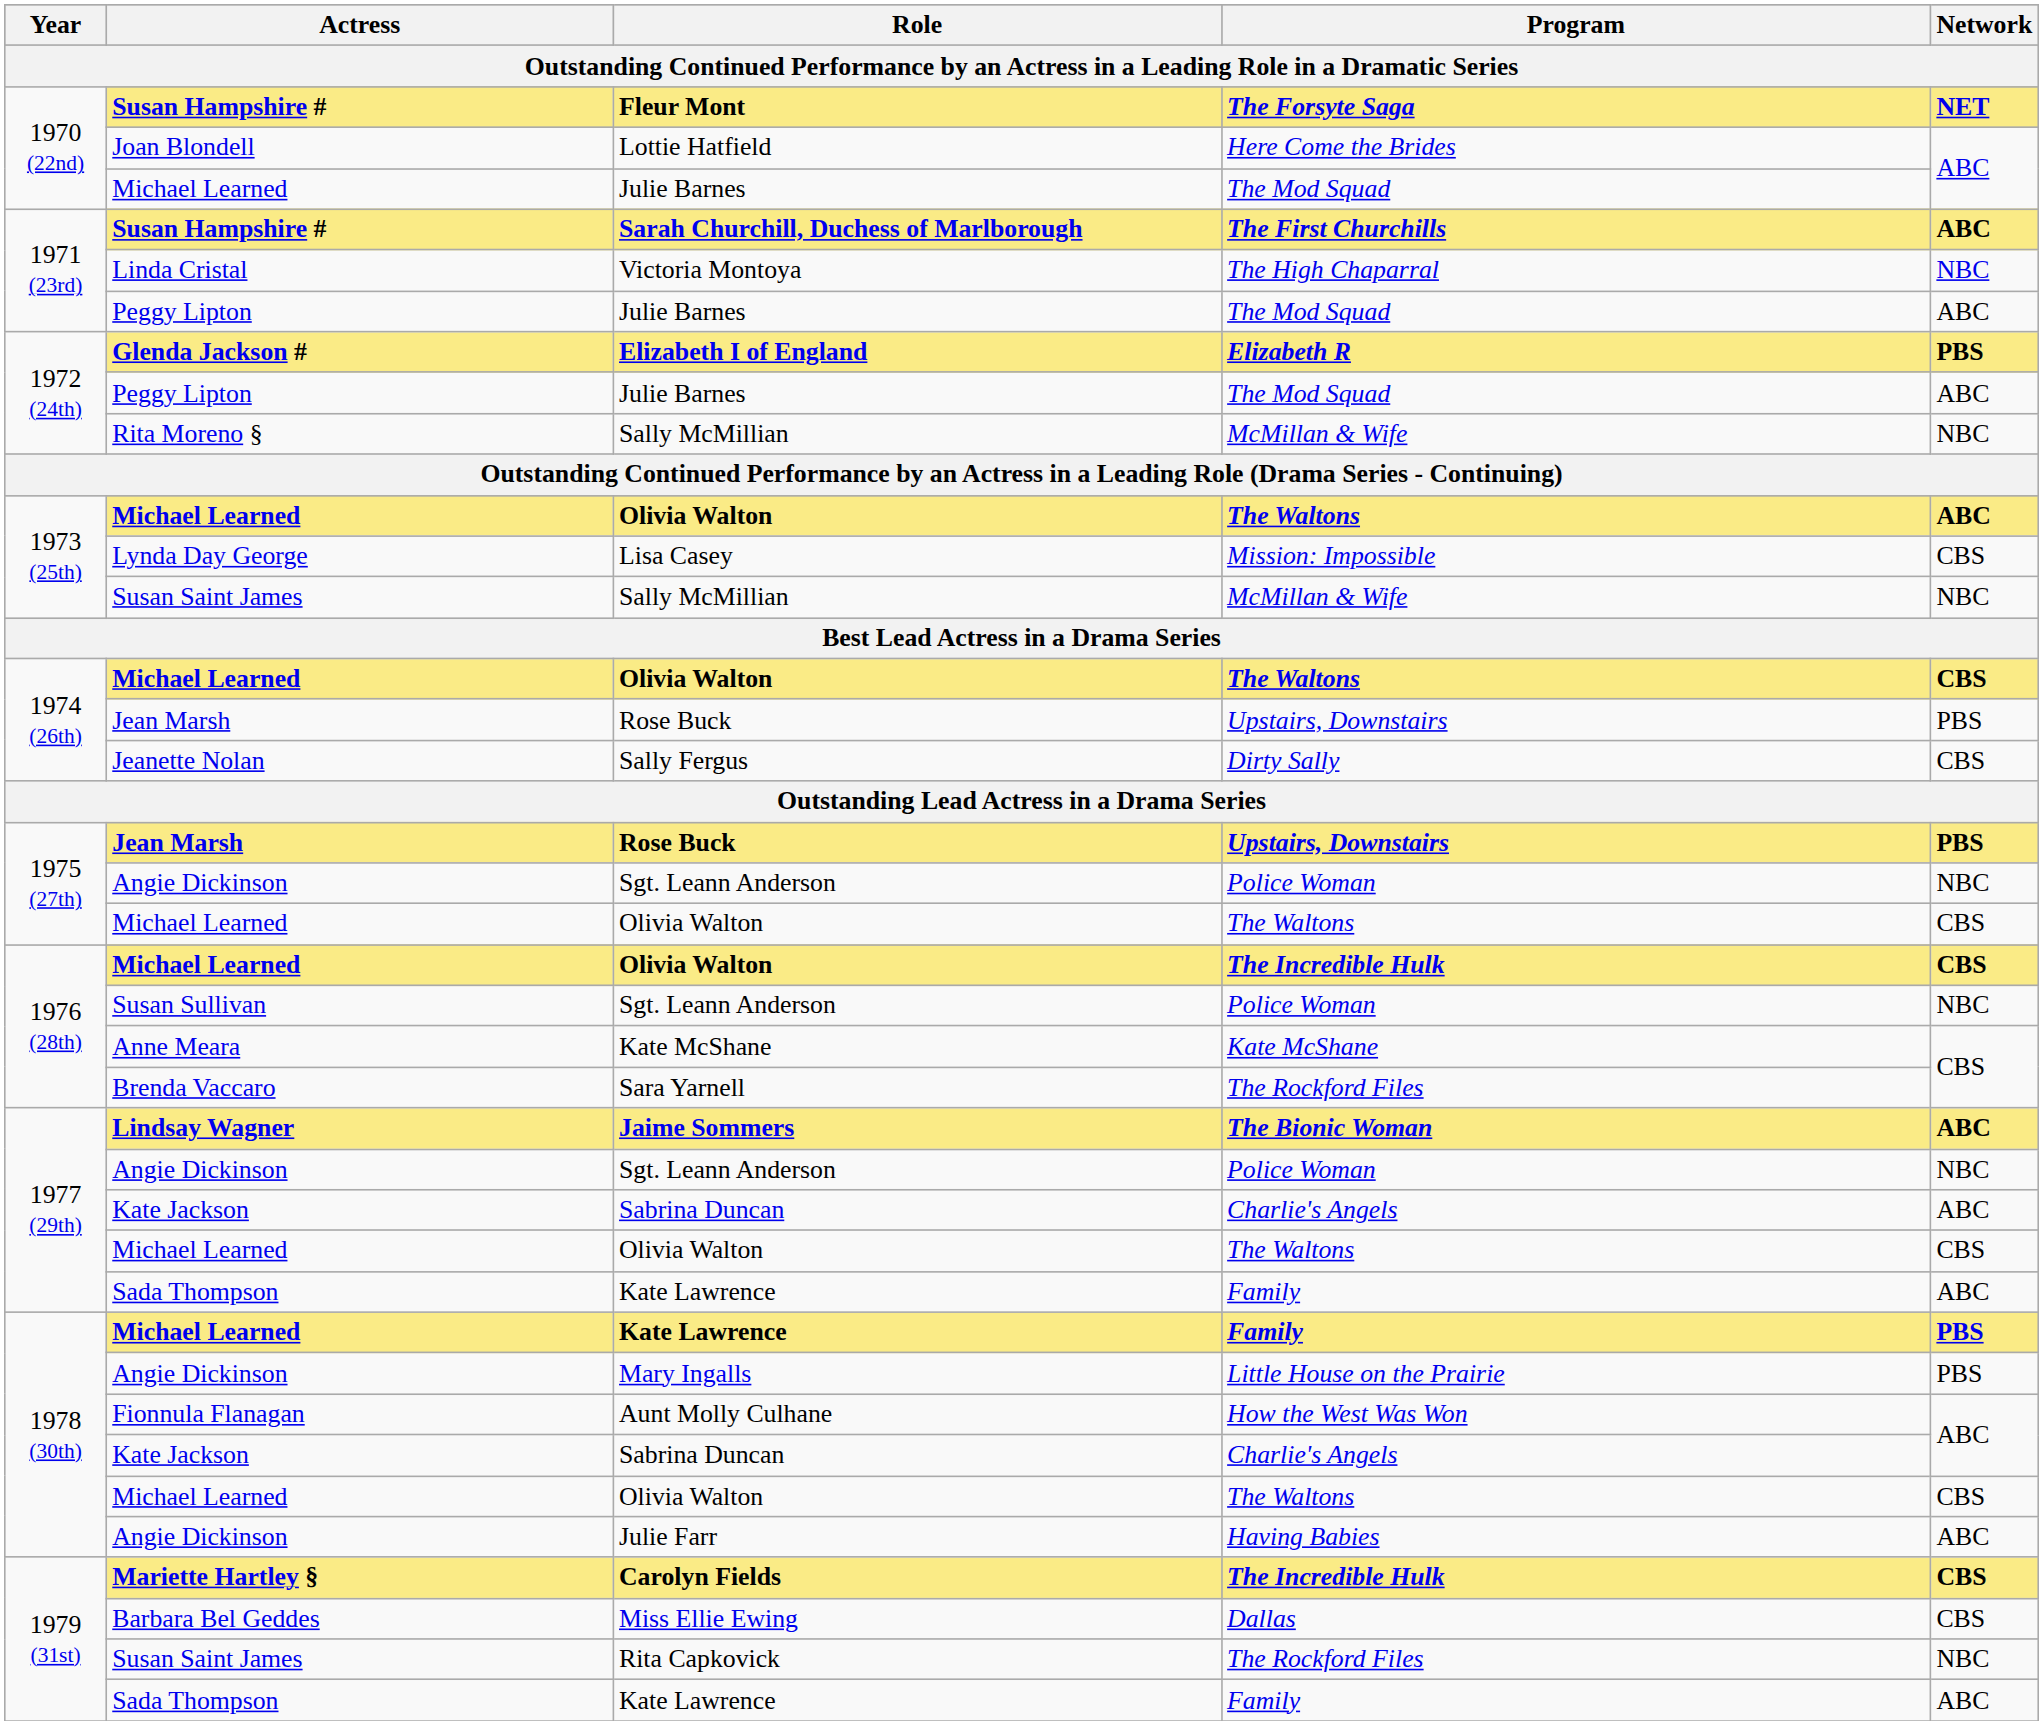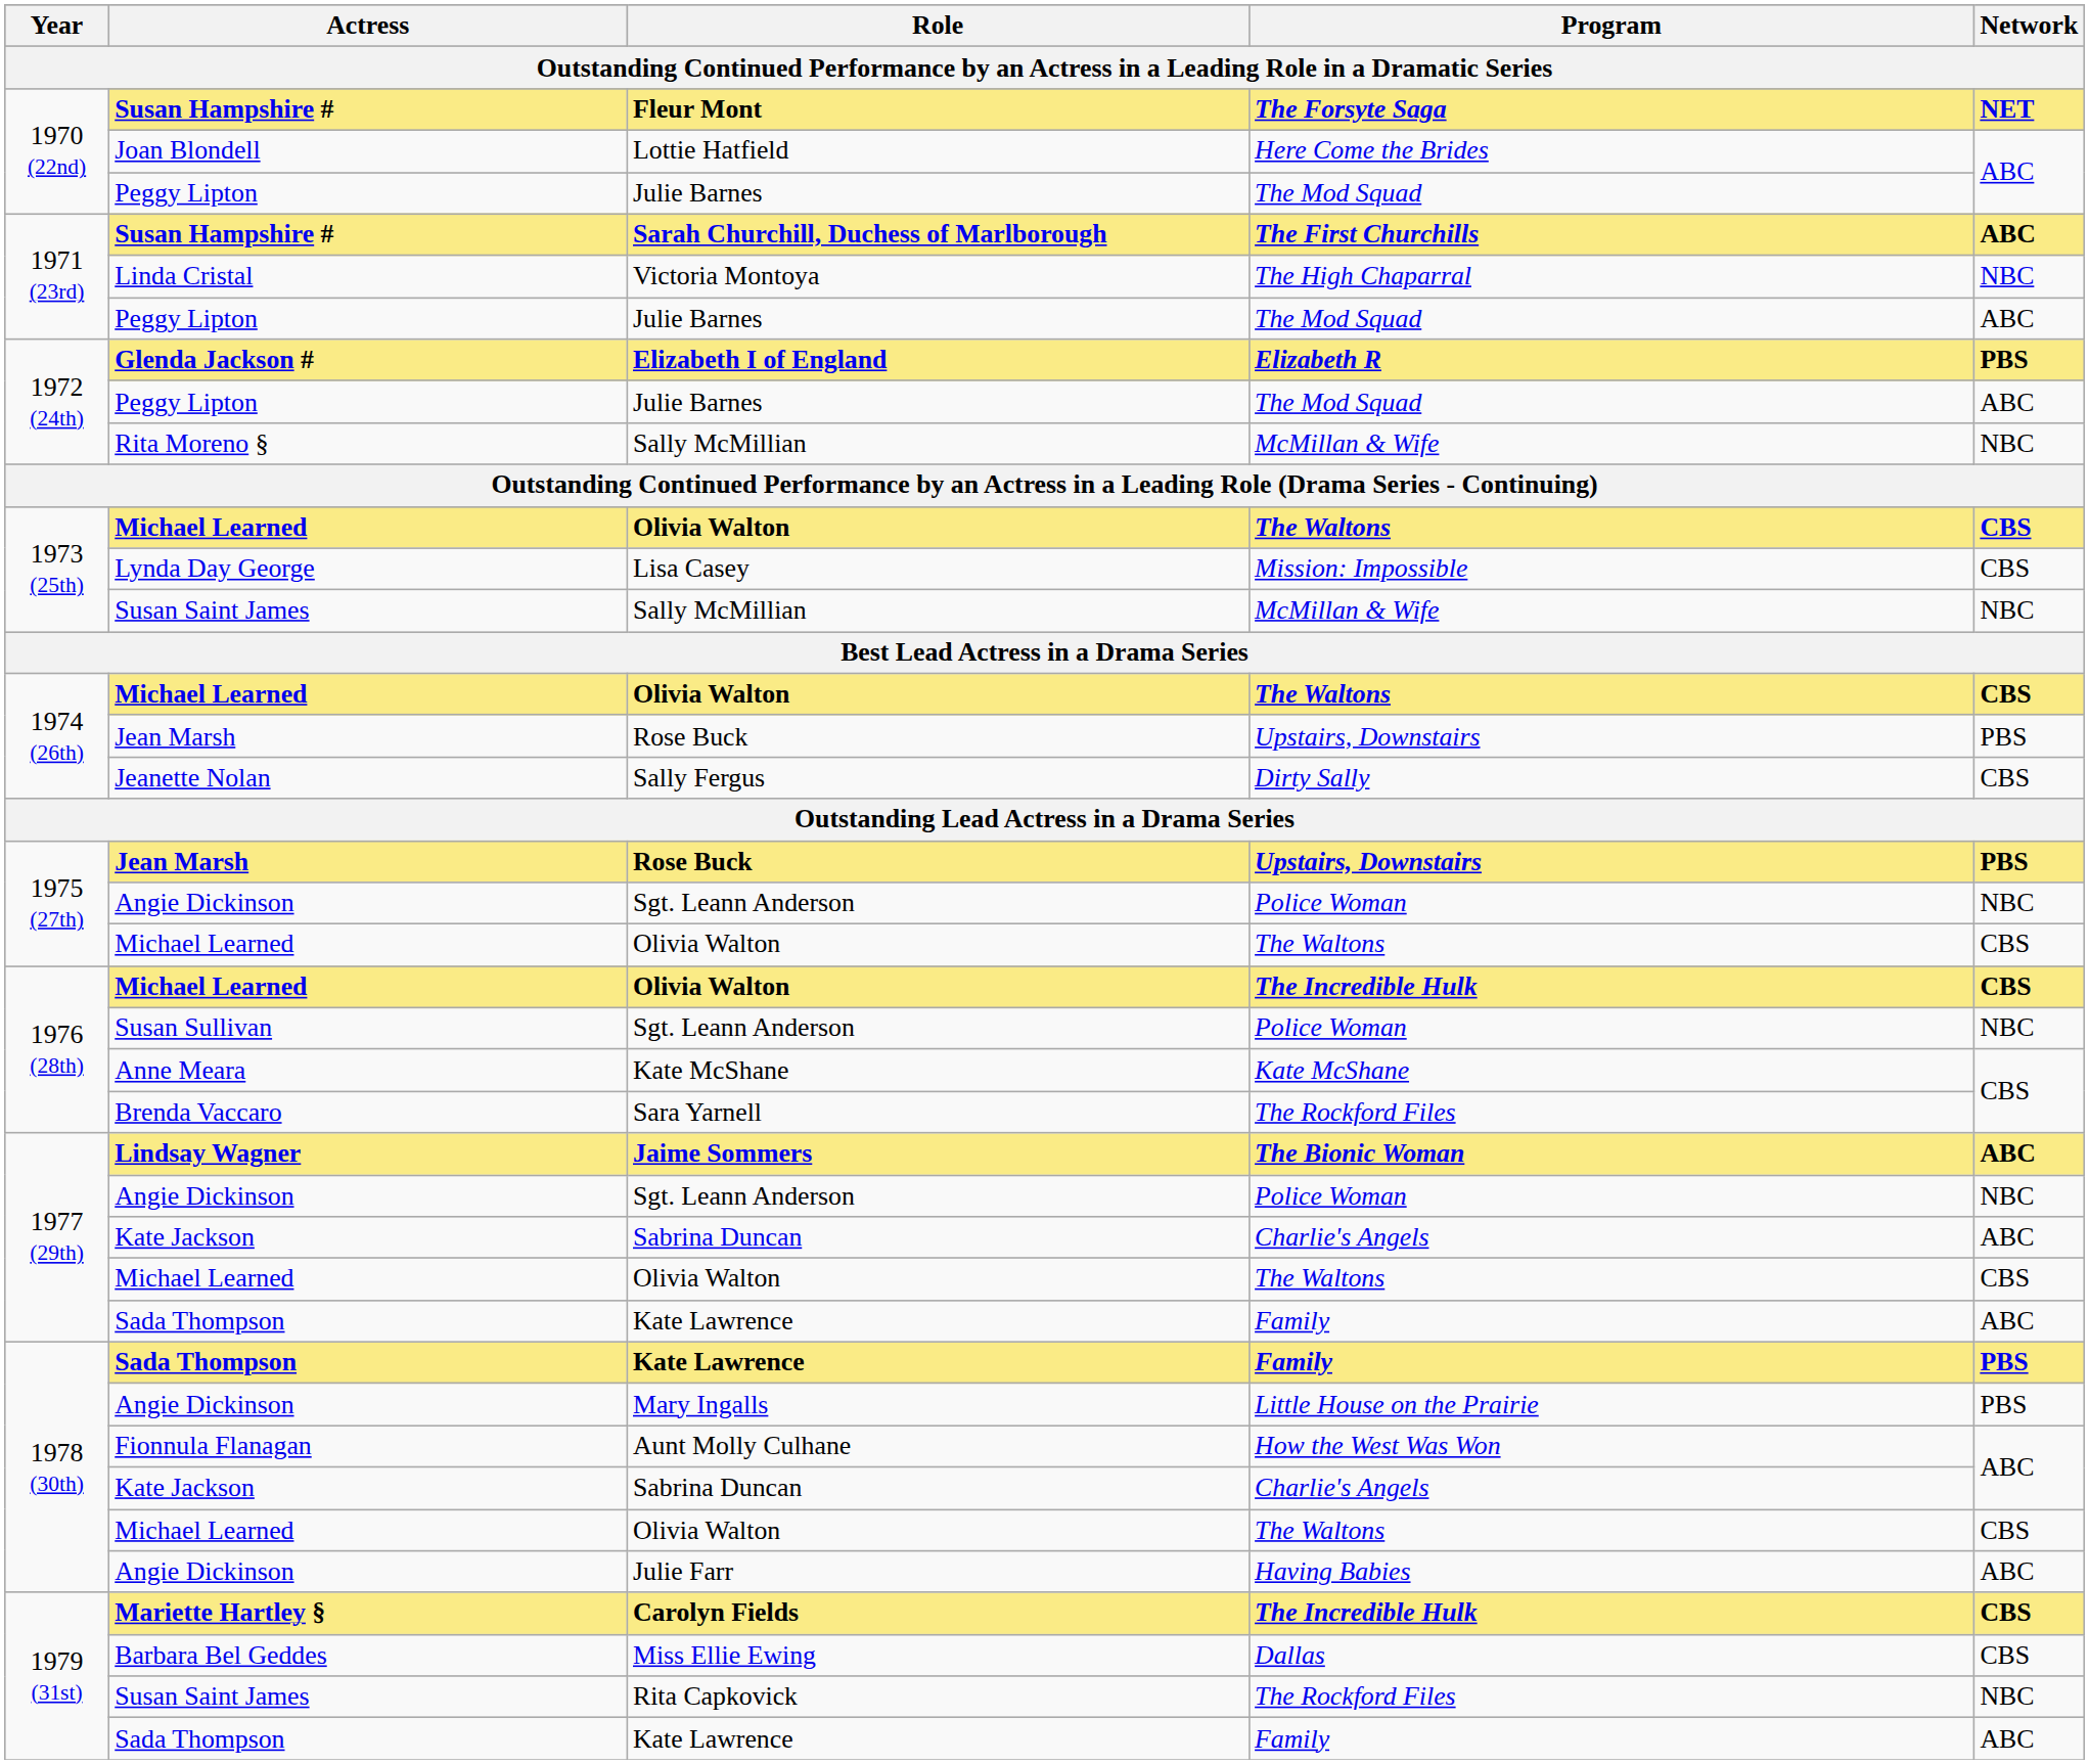 <table class="wikitable" style="width:100%; text-align: left;">
 <tr style="background:#bebebe;">
 <th style="width:5%;">Year</th>
 <th style="width:25%;">Actress</th>
 <th style="width:30%;">Role</th>
 <th style="width:35%;">Program</th>
 <th style="width:5%;">Network</th>
 </tr>
 <tr>
 <th colspan="5">Outstanding Continued Performance by an Actress in a Leading Role in a Dramatic Series</th>
 </tr>
 <tr>
 <td rowspan="3" style="text-align:center">1970<br><small><a href='#'>(22nd)</a></small><br></td>
 <td style="background:#FAEB86"><strong><a href='#'>Susan Hampshire</a> #</strong></td>
 <td style="background:#FAEB86"><strong>Fleur Mont</strong></td>
 <td style="background:#FAEB86"><strong><em><a href='#'>The Forsyte Saga</a></em></strong></td>
 <td style="background:#FAEB86"><strong><a href='#'>NET</a></strong></td>
 </tr>
 <tr>
 <td><a href='#'>Joan Blondell</a></td>
 <td>Lottie Hatfield</td>
 <td><em><a href='#'>Here Come the Brides</a></em></td>
 <td rowspan="2"><a href='#'>ABC</a></td>
 </tr>
 <tr>
-<td><a href='#'>Michael Learned</a></td>
+<td><a href='#'>Peggy Lipton</a></td>
 <td>Julie Barnes</td>
 <td><em><a href='#'>The Mod Squad</a></em></td>
 </tr>
 <tr>
 <td rowspan="3" style="text-align:center">1971<br><small><a href='#'>(23rd)</a></small><br></td>
 <td style="background:#FAEB86"><strong><a href='#'>Susan Hampshire</a> #</strong></td>
 <td style="background:#FAEB86"><strong><a href='#'>Sarah Churchill, Duchess of Marlborough</a></strong></td>
 <td style="background:#FAEB86"><strong><em><a href='#'>The First Churchills</a></em></strong></td>
 <td style="background:#FAEB86"><strong>ABC</strong></td>
 </tr>
 <tr>
 <td><a href='#'>Linda Cristal</a></td>
 <td>Victoria Montoya</td>
 <td><em><a href='#'>The High Chaparral</a></em></td>
 <td><a href='#'>NBC</a></td>
 </tr>
 <tr>
 <td><a href='#'>Peggy Lipton</a></td>
 <td>Julie Barnes</td>
 <td><em><a href='#'>The Mod Squad</a></em></td>
 <td>ABC</td>
 </tr>
 <tr>
 <td rowspan="3" style="text-align:center">1972<br><small><a href='#'>(24th)</a></small><br></td>
 <td style="background:#FAEB86"><strong><a href='#'>Glenda Jackson</a> #</strong></td>
 <td style="background:#FAEB86"><strong><a href='#'>Elizabeth I of England</a></strong></td>
 <td style="background:#FAEB86"><strong><em><a href='#'>Elizabeth R</a></em></strong></td>
 <td style="background:#FAEB86"><strong>PBS</strong></td>
 </tr>
 <tr>
 <td><a href='#'>Peggy Lipton</a></td>
 <td>Julie Barnes</td>
 <td><em><a href='#'>The Mod Squad</a></em></td>
 <td>ABC</td>
 </tr>
 <tr>
 <td><a href='#'>Rita Moreno</a> §</td>
 <td>Sally McMillian</td>
 <td><em><a href='#'>McMillan & Wife</a></em></td>
 <td>NBC</td>
 </tr>
 <tr>
 <th colspan="5">Outstanding Continued Performance by an Actress in a Leading Role (Drama Series - Continuing)</th>
 </tr>
 <tr>
 <td rowspan="3" style="text-align:center">1973<br><small><a href='#'>(25th)</a></small><br></td>
 <td style="background:#FAEB86"><strong><a href='#'>Michael Learned</a></strong></td>
 <td style="background:#FAEB86"><strong>Olivia Walton</strong></td>
 <td style="background:#FAEB86"><strong><em><a href='#'>The Waltons</a></em></strong></td>
-<td style="background:#FAEB86"><strong>ABC</strong></td>
+<td style="background:#FAEB86"><strong><a href='#'>CBS</a></strong></td>
 </tr>
 <tr>
 <td><a href='#'>Lynda Day George</a></td>
 <td>Lisa Casey</td>
 <td><em><a href='#'>Mission: Impossible</a></em></td>
 <td>CBS</td>
 </tr>
 <tr>
 <td><a href='#'>Susan Saint James</a></td>
 <td>Sally McMillian</td>
 <td><em><a href='#'>McMillan & Wife</a></em></td>
 <td>NBC</td>
 </tr>
 <tr>
 <th colspan="5">Best Lead Actress in a Drama Series</th>
 </tr>
 <tr>
 <td rowspan="3" style="text-align:center">1974<br><small><a href='#'>(26th)</a></small><br></td>
 <td style="background:#FAEB86"><strong><a href='#'>Michael Learned</a></strong></td>
 <td style="background:#FAEB86"><strong>Olivia Walton</strong></td>
 <td style="background:#FAEB86"><strong><em><a href='#'>The Waltons</a></em></strong></td>
 <td style="background:#FAEB86"><strong>CBS</strong></td>
 </tr>
 <tr>
 <td><a href='#'>Jean Marsh</a></td>
 <td>Rose Buck</td>
 <td><em><a href='#'>Upstairs, Downstairs</a></em></td>
 <td>PBS</td>
 </tr>
 <tr>
 <td><a href='#'>Jeanette Nolan</a></td>
 <td>Sally Fergus</td>
 <td><em><a href='#'>Dirty Sally</a></em></td>
 <td>CBS</td>
 </tr>
 <tr>
 <th colspan="5">Outstanding Lead Actress in a Drama Series</th>
 </tr>
 <tr>
 <td rowspan="3" style="text-align:center">1975<br><small><a href='#'>(27th)</a></small><br></td>
 <td style="background:#FAEB86"><strong><a href='#'>Jean Marsh</a></strong></td>
 <td style="background:#FAEB86"><strong>Rose Buck</strong></td>
 <td style="background:#FAEB86"><a href='#'><strong><em>Upstairs, Downstairs</em></strong></a></td>
 <td style="background:#FAEB86"><strong>PBS</strong></td>
 </tr>
 <tr>
 <td><a href='#'>Angie Dickinson</a></td>
 <td>Sgt. Leann Anderson</td>
 <td><em><a href='#'>Police Woman</a></em></td>
 <td>NBC</td>
 </tr>
 <tr>
 <td><a href='#'>Michael Learned</a></td>
 <td>Olivia Walton</td>
 <td><em><a href='#'>The Waltons</a></em></td>
 <td>CBS</td>
 </tr>
 <tr>
 <td rowspan="4" style="text-align:center">1976<br><small><a href='#'>(28th)</a></small><br></td>
 <td style="background:#FAEB86"><strong><a href='#'>Michael Learned</a></strong></td>
 <td style="background:#FAEB86"><strong>Olivia Walton</strong></td>
 <td style="background:#FAEB86"><strong><em><a href='#'>The Incredible Hulk</a></em></strong></td>
 <td style="background:#FAEB86"><strong>CBS</strong></td>
 </tr>
 <tr>
 <td><a href='#'>Susan Sullivan</a></td>
 <td>Sgt. Leann Anderson</td>
 <td><a href='#'><em>Police Woman</em></a></td>
 <td>NBC</td>
 </tr>
 <tr>
 <td><a href='#'>Anne Meara</a></td>
 <td>Kate McShane</td>
 <td><em><a href='#'>Kate McShane</a></em></td>
 <td rowspan="2">CBS</td>
 </tr>
 <tr>
 <td><a href='#'>Brenda Vaccaro</a></td>
 <td>Sara Yarnell</td>
 <td><em><a href='#'>The Rockford Files</a></em></td>
 </tr>
 <tr>
 <td rowspan="5" style="text-align:center">1977<br><small><a href='#'>(29th)</a></small><br></td>
 <td style="background:#FAEB86"><strong><a href='#'>Lindsay Wagner</a></strong></td>
 <td style="background:#FAEB86"><strong><a href='#'>Jaime Sommers</a></strong></td>
 <td style="background:#FAEB86"><strong><em><a href='#'>The Bionic Woman</a></em></strong></td>
 <td style="background:#FAEB86"><strong>ABC</strong></td>
 </tr>
 <tr>
 <td><a href='#'>Angie Dickinson</a></td>
 <td>Sgt. Leann Anderson</td>
 <td><a href='#'><em>Police Woman</em></a></td>
 <td>NBC</td>
 </tr>
 <tr>
 <td><a href='#'>Kate Jackson</a></td>
 <td><a href='#'>Sabrina Duncan</a></td>
 <td><em><a href='#'>Charlie's Angels</a></em></td>
 <td>ABC</td>
 </tr>
 <tr>
 <td><a href='#'>Michael Learned</a></td>
 <td>Olivia Walton</td>
 <td><em><a href='#'>The Waltons</a></em></td>
 <td>CBS</td>
 </tr>
 <tr>
 <td><a href='#'>Sada Thompson</a></td>
 <td>Kate Lawrence</td>
 <td><em><a href='#'>Family</a></em></td>
 <td>ABC</td>
 </tr>
 <tr>
 <td rowspan="6" style="text-align:center">1978<br><small><a href='#'>(30th)</a></small><br></td>
-<td style="background:#FAEB86"><strong><a href='#'>Michael Learned</a></strong></td>
+<td style="background:#FAEB86"><strong><a href='#'>Sada Thompson</a></strong></td>
 <td style="background:#FAEB86"><strong>Kate Lawrence</strong></td>
 <td style="background:#FAEB86"><a href='#'><strong><em>Family</em></strong></a></td>
 <td style="background:#FAEB86"><strong><a href='#'>PBS</a></strong></td>
 </tr>
 <tr>
 <td><a href='#'>Angie Dickinson</a></td>
 <td><a href='#'>Mary Ingalls</a></td>
 <td><em><a href='#'>Little House on the Prairie</a></em></td>
 <td>PBS</td>
 </tr>
 <tr>
 <td><a href='#'>Fionnula Flanagan</a></td>
 <td>Aunt Molly Culhane</td>
 <td><em><a href='#'>How the West Was Won</a></em></td>
 <td rowspan="2">ABC</td>
 </tr>
 <tr>
 <td><a href='#'>Kate Jackson</a></td>
 <td>Sabrina Duncan</td>
 <td><em><a href='#'>Charlie's Angels</a></em></td>
 </tr>
 <tr>
 <td><a href='#'>Michael Learned</a></td>
 <td>Olivia Walton</td>
 <td><em><a href='#'>The Waltons</a></em></td>
 <td>CBS</td>
 </tr>
 <tr>
 <td><a href='#'>Angie Dickinson</a></td>
 <td>Julie Farr</td>
 <td><em><a href='#'>Having Babies</a></em></td>
 <td>ABC</td>
 </tr>
 <tr>
 <td rowspan="4" style="text-align:center">1979<br><small><a href='#'>(31st)</a></small><br></td>
 <td style="background:#FAEB86"><strong><a href='#'>Mariette Hartley</a> §</strong></td>
 <td style="background:#FAEB86"><strong>Carolyn Fields</strong></td>
 <td style="background:#FAEB86"><strong><em><a href='#'>The Incredible Hulk</a></em></strong></td>
 <td style="background:#FAEB86"><strong>CBS</strong></td>
 </tr>
 <tr>
 <td><a href='#'>Barbara Bel Geddes</a></td>
 <td><a href='#'>Miss Ellie Ewing</a></td>
 <td><em><a href='#'>Dallas</a></em></td>
 <td>CBS</td>
 </tr>
 <tr>
 <td><a href='#'>Susan Saint James</a></td>
 <td>Rita Capkovick</td>
 <td><em><a href='#'>The Rockford Files</a></em></td>
 <td>NBC</td>
 </tr>
 <tr>
 <td><a href='#'>Sada Thompson</a></td>
 <td>Kate Lawrence</td>
 <td><a href='#'><em>Family</em></a></td>
 <td>ABC</td>
 </tr>
 </table>
